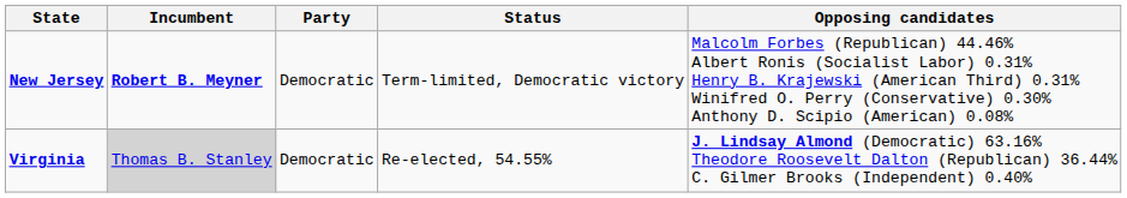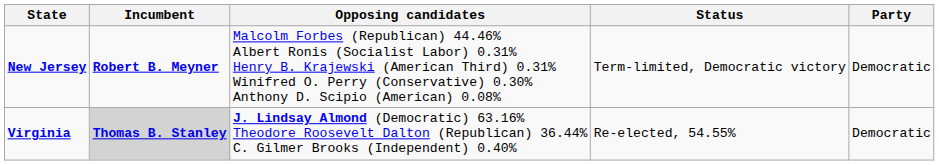 <table class="wikitable">
 <tr>
 <th>State</th>
 <th>Incumbent</th>
+<th>Opposing candidates</th>
+<th>Status</th>
 <th>Party</th>
-<th>Status</th>
-<th>Opposing candidates</th>
 </tr>
 <tr>
 <td><strong><a href='#'>New Jersey</a></strong></td>
 <td><strong><a href='#'>Robert B. Meyner</a></strong></td>
+<td><a href='#'>Malcolm Forbes</a> (Republican) 44.46%<br>  Albert Ronis (Socialist Labor) 0.31%<br>  <a href='#'>Henry B. Krajewski</a> (American Third) 0.31%<br>  Winifred O. Perry (Conservative) 0.30%<br>  Anthony D. Scipio (American) 0.08%<br></td>
+<td>Term-limited, Democratic victory</td>
 <td>Democratic</td>
-<td>Term-limited, Democratic victory</td>
-<td><a href='#'>Malcolm Forbes</a> (Republican) 44.46%<br>  Albert Ronis (Socialist Labor) 0.31%<br>  <a href='#'>Henry B. Krajewski</a> (American Third) 0.31%<br>  Winifred O. Perry (Conservative) 0.30%<br>  Anthony D. Scipio (American) 0.08%<br></td>
 </tr>
 <tr>
 <td><strong><a href='#'>Virginia</a></strong></td>
-<td bgcolor="lightgrey"><a href='#'>Thomas B. Stanley</a></td>
+<td bgcolor="lightgrey"><strong><a href='#'>Thomas B. Stanley</a></strong></td>
+<td><strong><a href='#'>J. Lindsay Almond</a></strong> (Democratic) 63.16%<br> <a href='#'>Theodore Roosevelt Dalton</a> (Republican) 36.44%<br>  C. Gilmer Brooks (Independent) 0.40%<br></td>
+<td>Re-elected, 54.55%</td>
 <td>Democratic</td>
-<td>Re-elected, 54.55%</td>
-<td><strong><a href='#'>J. Lindsay Almond</a></strong> (Democratic) 63.16%<br> <a href='#'>Theodore Roosevelt Dalton</a> (Republican) 36.44%<br>  C. Gilmer Brooks (Independent) 0.40%<br></td>
 </tr>
 </table>
